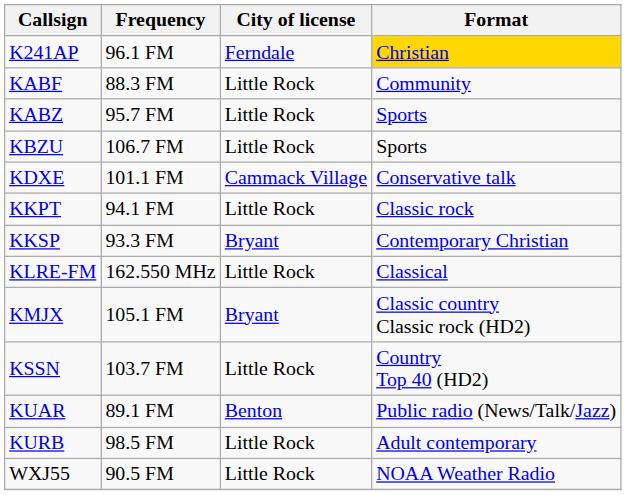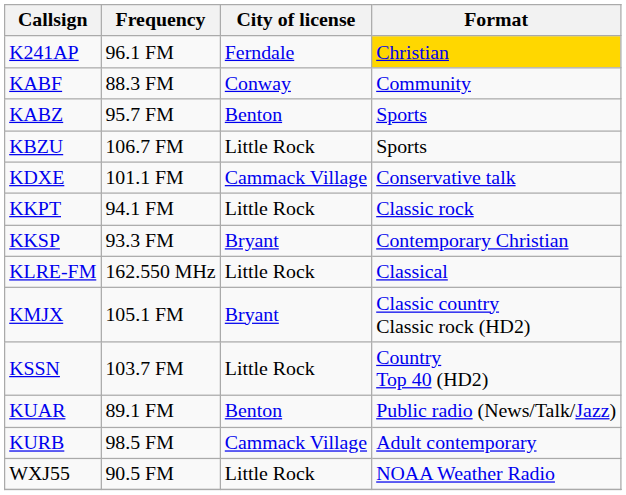 <table class="wikitable">
 <tr>
 <th>Callsign</th>
 <th>Frequency</th>
 <th>City of license</th>
 <th>Format</th>
 </tr>
 <tr>
 <td><a href='#'>K241AP</a></td>
 <td>96.1 FM</td>
 <td><a href='#'>Ferndale</a></td>
 <td style="background: gold;"><a href='#'>Christian</a></td>
 </tr>
 <tr>
 <td><a href='#'>KABF</a></td>
 <td>88.3 FM</td>
-<td>Little Rock</td>
+<td><a href='#'>Conway</a></td>
 <td><a href='#'>Community</a></td>
 </tr>
 <tr>
 <td><a href='#'>KABZ</a></td>
 <td>95.7 FM</td>
-<td>Little Rock</td>
+<td><a href='#'>Benton</a></td>
 <td><a href='#'>Sports</a></td>
 </tr>
 <tr>
 <td><a href='#'>KBZU</a></td>
 <td>106.7 FM</td>
 <td>Little Rock</td>
 <td>Sports</td>
 </tr>
 <tr>
 <td><a href='#'>KDXE</a></td>
 <td>101.1 FM</td>
 <td><a href='#'>Cammack Village</a></td>
 <td><a href='#'>Conservative talk</a></td>
 </tr>
 <tr>
 <td><a href='#'>KKPT</a></td>
 <td>94.1 FM</td>
 <td>Little Rock</td>
 <td><a href='#'>Classic rock</a></td>
 </tr>
 <tr>
 <td><a href='#'>KKSP</a></td>
 <td>93.3 FM</td>
 <td><a href='#'>Bryant</a></td>
 <td><a href='#'>Contemporary Christian</a></td>
 </tr>
 <tr>
 <td><a href='#'>KLRE-FM</a></td>
 <td>162.550 MHz</td>
 <td>Little Rock</td>
 <td><a href='#'>Classical</a></td>
 </tr>
 <tr>
 <td><a href='#'>KMJX</a></td>
 <td>105.1 FM</td>
 <td><a href='#'>Bryant</a></td>
 <td><a href='#'>Classic country</a><br>Classic rock (HD2)</td>
 </tr>
 <tr>
 <td><a href='#'>KSSN</a></td>
 <td>103.7 FM</td>
 <td>Little Rock</td>
 <td><a href='#'>Country</a><br><a href='#'>Top 40</a> (HD2)</td>
 </tr>
 <tr>
 <td><a href='#'>KUAR</a></td>
 <td>89.1 FM</td>
 <td><a href='#'>Benton</a></td>
 <td><a href='#'>Public radio</a> (News/Talk/<a href='#'>Jazz</a>)</td>
 </tr>
 <tr>
 <td><a href='#'>KURB</a></td>
 <td>98.5 FM</td>
-<td>Little Rock</td>
+<td><a href='#'>Cammack Village</a></td>
 <td><a href='#'>Adult contemporary</a></td>
 </tr>
 <tr>
 <td>WXJ55</td>
 <td>90.5 FM</td>
 <td>Little Rock</td>
 <td><a href='#'>NOAA Weather Radio</a></td>
 </tr>
 <tr>
 </tr>
 </table>
